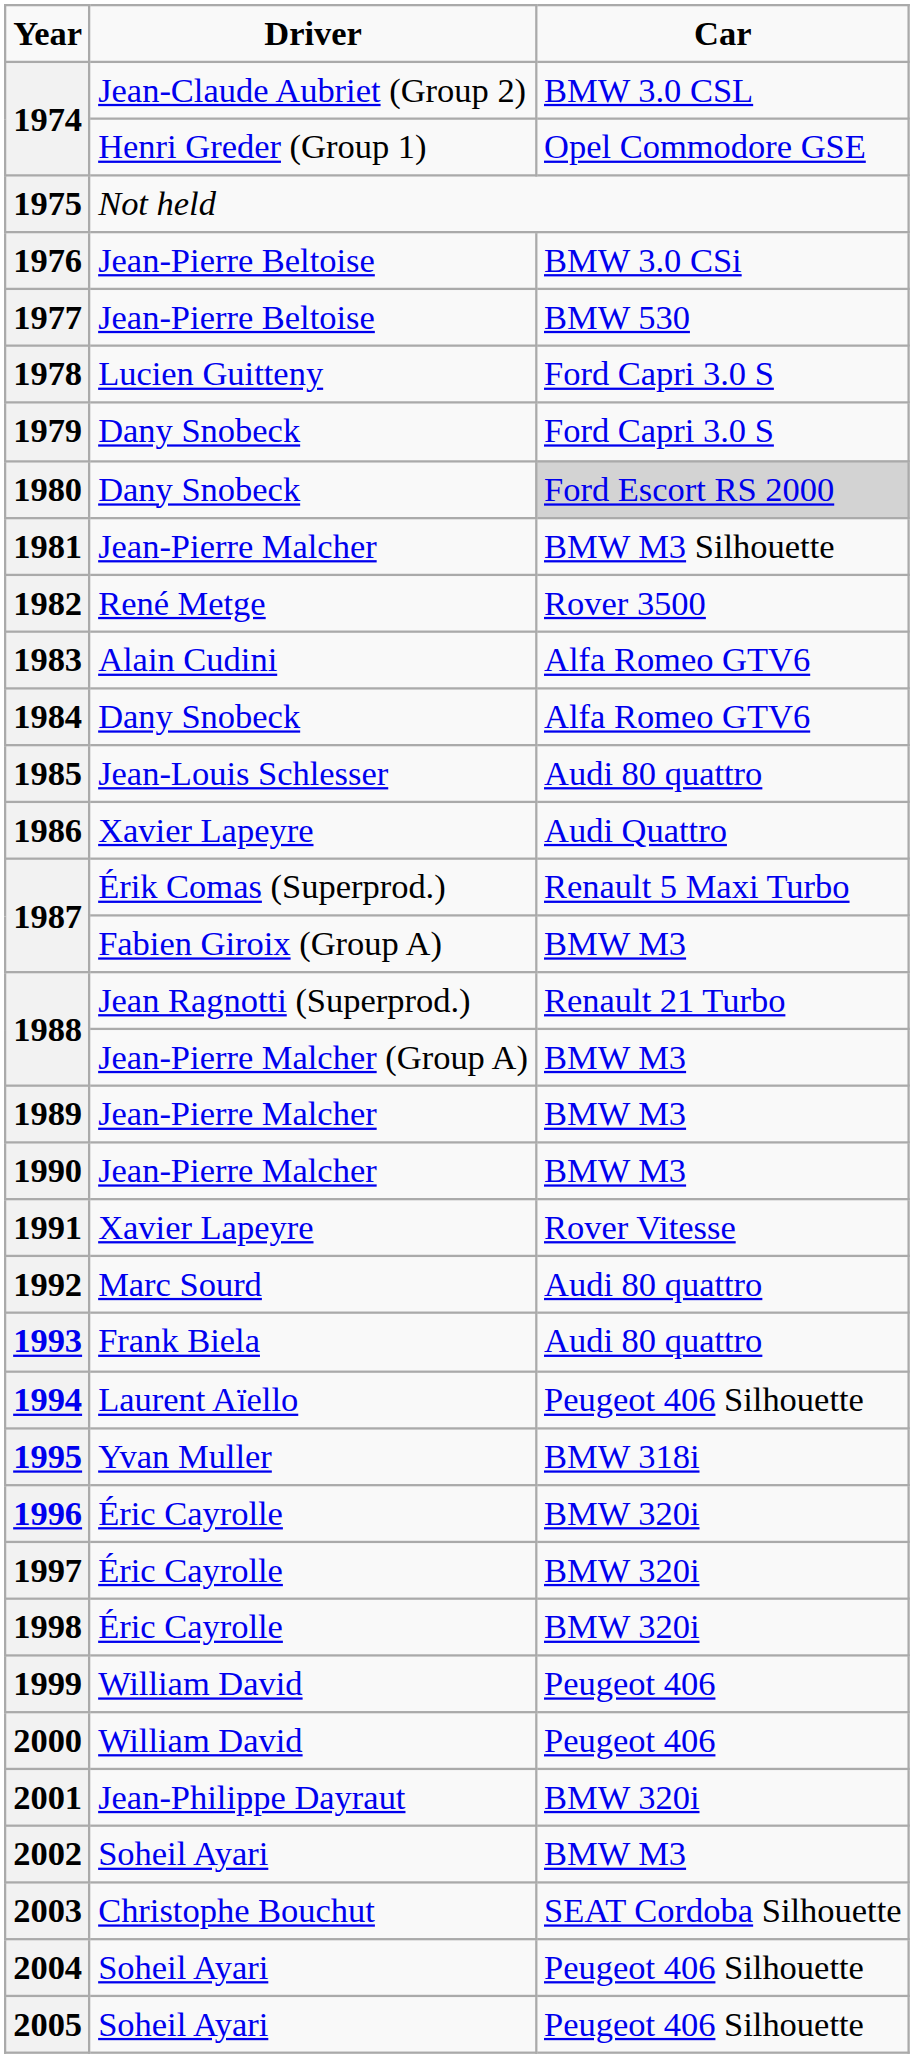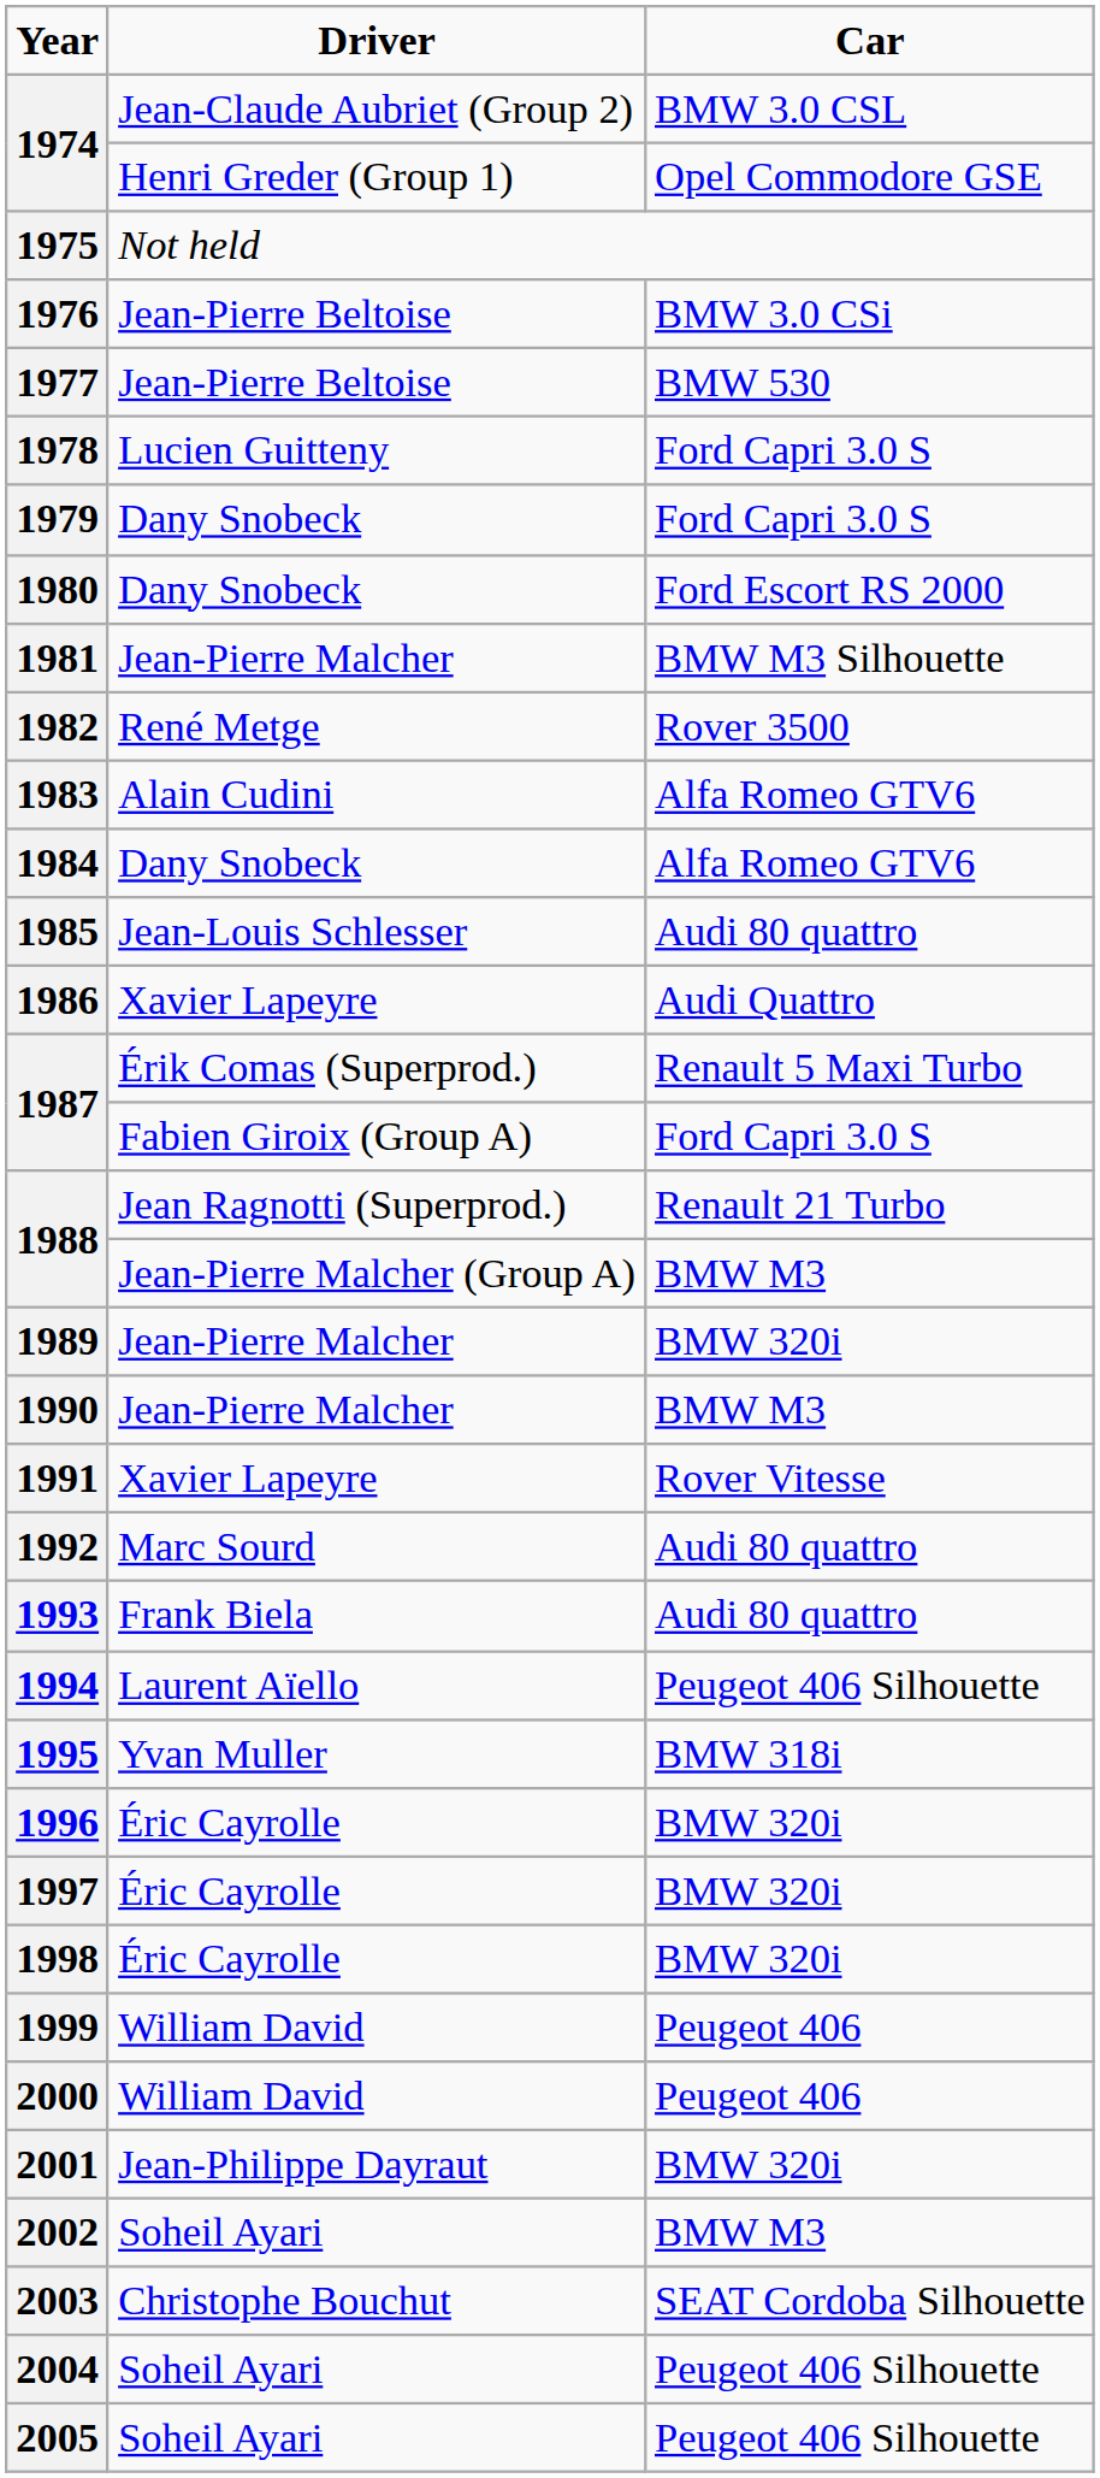 <table class="wikitable" style="font-size: 95%;">
 <tr>
 <td align="center"><strong>Year</strong></td>
 <td align="center"><strong>Driver</strong></td>
 <td align="center"><strong>Car</strong></td>
 </tr>
 <tr>
 <th rowspan=2>1974</th>
 <td> <a href='#'>Jean-Claude Aubriet</a> (Group 2)</td>
 <td><a href='#'>BMW 3.0 CSL</a></td>
 </tr>
 <tr>
 <td> <a href='#'>Henri Greder</a> (Group 1)</td>
 <td><a href='#'>Opel Commodore GSE</a></td>
 </tr>
 <tr>
 <th>1975</th>
 <td colspan=2><em>Not held</em></td>
 </tr>
 <tr>
 <th>1976</th>
 <td> <a href='#'>Jean-Pierre Beltoise</a></td>
 <td><a href='#'>BMW 3.0 CSi</a></td>
 </tr>
 <tr>
 <th>1977</th>
 <td> <a href='#'>Jean-Pierre Beltoise</a></td>
 <td><a href='#'>BMW 530</a></td>
 </tr>
 <tr>
 <th>1978</th>
 <td> <a href='#'>Lucien Guitteny</a></td>
 <td><a href='#'>Ford Capri 3.0 S</a></td>
 </tr>
 <tr>
 <th>1979</th>
 <td> <a href='#'>Dany Snobeck</a></td>
 <td><a href='#'>Ford Capri 3.0 S</a></td>
 </tr>
 <tr>
 <th>1980</th>
 <td> <a href='#'>Dany Snobeck</a></td>
-<td style="background: lightgrey;"><a href='#'>Ford Escort RS 2000</a></td>
+<td><a href='#'>Ford Escort RS 2000</a></td>
 </tr>
 <tr>
 <th>1981</th>
 <td> <a href='#'>Jean-Pierre Malcher</a></td>
 <td><a href='#'>BMW M3</a> Silhouette</td>
 </tr>
 <tr>
 <th>1982</th>
 <td> <a href='#'>René Metge</a></td>
 <td><a href='#'>Rover 3500</a></td>
 </tr>
 <tr>
 <th>1983</th>
 <td> <a href='#'>Alain Cudini</a></td>
 <td><a href='#'>Alfa Romeo GTV6</a></td>
 </tr>
 <tr>
 <th>1984</th>
 <td> <a href='#'>Dany Snobeck</a></td>
 <td><a href='#'>Alfa Romeo GTV6</a></td>
 </tr>
 <tr>
 <th>1985</th>
 <td> <a href='#'>Jean-Louis Schlesser</a></td>
 <td><a href='#'>Audi 80 quattro</a></td>
 </tr>
 <tr>
 <th>1986</th>
 <td> <a href='#'>Xavier Lapeyre</a></td>
 <td><a href='#'>Audi Quattro</a></td>
 </tr>
 <tr>
 <th rowspan=2>1987</th>
 <td> <a href='#'>Érik Comas</a> (Superprod.)</td>
 <td><a href='#'>Renault 5 Maxi Turbo</a></td>
 </tr>
 <tr>
 <td> <a href='#'>Fabien Giroix</a> (Group A)</td>
-<td><a href='#'>BMW M3</a></td>
+<td><a href='#'>Ford Capri 3.0 S</a></td>
 </tr>
 <tr>
 <th rowspan=2>1988</th>
 <td> <a href='#'>Jean Ragnotti</a> (Superprod.)</td>
 <td><a href='#'>Renault 21 Turbo</a></td>
 </tr>
 <tr>
 <td> <a href='#'>Jean-Pierre Malcher</a> (Group A)</td>
 <td><a href='#'>BMW M3</a></td>
 </tr>
 <tr>
 <th>1989</th>
 <td> <a href='#'>Jean-Pierre Malcher</a></td>
-<td><a href='#'>BMW M3</a></td>
+<td><a href='#'>BMW 320i</a></td>
 </tr>
 <tr>
 <th>1990</th>
 <td> <a href='#'>Jean-Pierre Malcher</a></td>
 <td><a href='#'>BMW M3</a></td>
 </tr>
 <tr>
 <th>1991</th>
 <td> <a href='#'>Xavier Lapeyre</a></td>
 <td><a href='#'>Rover Vitesse</a></td>
 </tr>
 <tr>
 <th>1992</th>
 <td> <a href='#'>Marc Sourd</a></td>
 <td><a href='#'>Audi 80 quattro</a></td>
 </tr>
 <tr>
 <th><a href='#'>1993</a></th>
 <td> <a href='#'>Frank Biela</a></td>
 <td><a href='#'>Audi 80 quattro</a></td>
 </tr>
 <tr>
 <th><a href='#'>1994</a></th>
 <td> <a href='#'>Laurent Aïello</a></td>
 <td><a href='#'>Peugeot 406</a> Silhouette</td>
 </tr>
 <tr>
 <th><a href='#'>1995</a></th>
 <td> <a href='#'>Yvan Muller</a></td>
 <td><a href='#'>BMW 318i</a></td>
 </tr>
 <tr>
 <th><a href='#'>1996</a></th>
 <td> <a href='#'>Éric Cayrolle</a></td>
 <td><a href='#'>BMW 320i</a></td>
 </tr>
 <tr>
 <th>1997</th>
 <td> <a href='#'>Éric Cayrolle</a></td>
 <td><a href='#'>BMW 320i</a></td>
 </tr>
 <tr>
 <th>1998</th>
 <td> <a href='#'>Éric Cayrolle</a></td>
 <td><a href='#'>BMW 320i</a></td>
 </tr>
 <tr>
 <th>1999</th>
 <td> <a href='#'>William David</a></td>
 <td><a href='#'>Peugeot 406</a></td>
 </tr>
 <tr>
 <th>2000</th>
 <td> <a href='#'>William David</a></td>
 <td><a href='#'>Peugeot 406</a></td>
 </tr>
 <tr>
 <th>2001</th>
 <td> <a href='#'>Jean-Philippe Dayraut</a></td>
 <td><a href='#'>BMW 320i</a></td>
 </tr>
 <tr>
 <th>2002</th>
 <td> <a href='#'>Soheil Ayari</a></td>
 <td><a href='#'>BMW M3</a></td>
 </tr>
 <tr>
 <th>2003</th>
 <td> <a href='#'>Christophe Bouchut</a></td>
 <td><a href='#'>SEAT Cordoba</a> Silhouette</td>
 </tr>
 <tr>
 <th>2004</th>
 <td> <a href='#'>Soheil Ayari</a></td>
 <td><a href='#'>Peugeot 406</a> Silhouette</td>
 </tr>
 <tr>
 <th>2005</th>
 <td> <a href='#'>Soheil Ayari</a></td>
 <td><a href='#'>Peugeot 406</a> Silhouette</td>
 </tr>
 </table>
